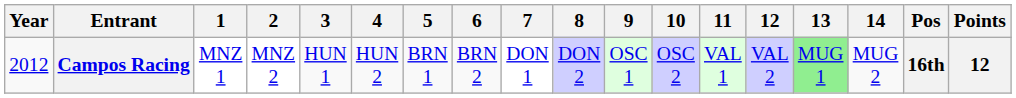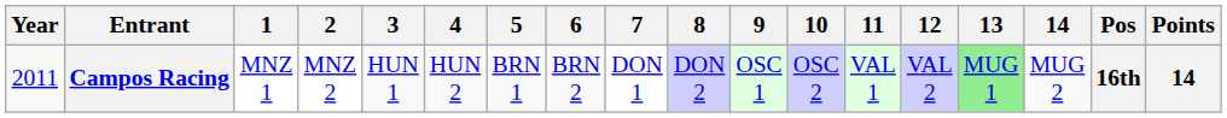 <table class="wikitable" style="text-align:center; font-size:90%">
 <tr>
 <th>Year</th>
 <th>Entrant</th>
 <th>1</th>
 <th>2</th>
 <th>3</th>
 <th>4</th>
 <th>5</th>
 <th>6</th>
 <th>7</th>
 <th>8</th>
 <th>9</th>
 <th>10</th>
 <th>11</th>
 <th>12</th>
 <th>13</th>
 <th>14</th>
 <th>Pos</th>
 <th>Points</th>
 </tr>
 <tr>
-<td><a href='#'>2012</a></td>
+<td><a href='#'>2011</a></td>
 <th><a href='#'>Campos Racing</a></th>
 <td style="background:#FFFFFF;"><a href='#'>MNZ<br>1</a><br></td>
 <td style="background:#FFFFFF;"><a href='#'>MNZ<br>2</a><br></td>
 <td><a href='#'>HUN<br>1</a></td>
 <td><a href='#'>HUN<br>2</a></td>
 <td><a href='#'>BRN<br>1</a></td>
 <td><a href='#'>BRN<br>2</a></td>
 <td style="background:#FFFFFF;"><a href='#'>DON<br>1</a><br></td>
 <td style="background:#CFCFFF;"><a href='#'>DON<br>2</a><br></td>
 <td style="background:#DFFFDF;"><a href='#'>OSC<br>1</a><br></td>
 <td style="background:#CFCFFF;"><a href='#'>OSC<br>2</a><br></td>
 <td style="background:#DFFFDF;"><a href='#'>VAL<br>1</a><br></td>
 <td style="background:#CFCFFF;"><a href='#'>VAL<br>2</a><br></td>
 <td style="background: lightgreen;"><a href='#'>MUG<br>1</a></td>
 <td><a href='#'>MUG<br>2</a></td>
 <th>16th</th>
-<th>12</th>
+<th>14</th>
 </tr>
 </table>
